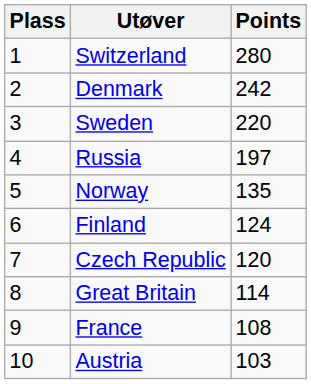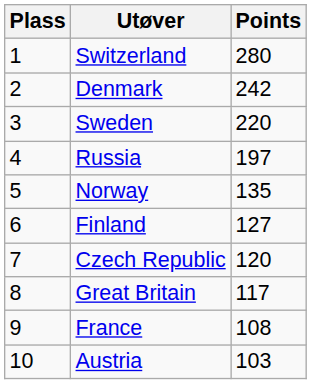 <table class="wikitable">
 <tr>
 <th>Plass</th>
 <th>Utøver</th>
 <th>Points</th>
 </tr>
 <tr>
 <td>1</td>
 <td> <a href='#'>Switzerland</a></td>
 <td>280</td>
 </tr>
 <tr>
 <td>2</td>
 <td> <a href='#'>Denmark</a></td>
 <td>242</td>
 </tr>
 <tr>
 <td>3</td>
 <td> <a href='#'>Sweden</a></td>
 <td>220</td>
 </tr>
 <tr>
 <td>4</td>
 <td> <a href='#'>Russia</a></td>
 <td>197</td>
 </tr>
 <tr>
 <td>5</td>
 <td> <a href='#'>Norway</a></td>
 <td>135</td>
 </tr>
 <tr>
 <td>6</td>
 <td> <a href='#'>Finland</a></td>
-<td>124</td>
+<td>127</td>
 </tr>
 <tr>
 <td>7</td>
 <td> <a href='#'>Czech Republic</a></td>
 <td>120</td>
 </tr>
 <tr>
 <td>8</td>
 <td> <a href='#'>Great Britain</a></td>
-<td>114</td>
+<td>117</td>
 </tr>
 <tr>
 <td>9</td>
 <td> <a href='#'>France</a></td>
 <td>108</td>
 </tr>
 <tr>
 <td>10</td>
 <td> <a href='#'>Austria</a></td>
 <td>103</td>
 </tr>
 </table>
